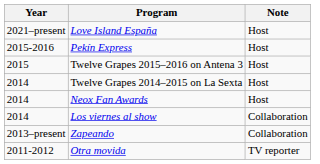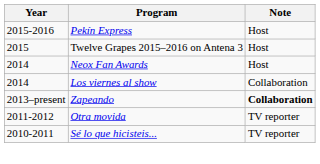 <table class=wikitable>
 <tr>
 <th>Year</th>
 <th>Program</th>
 <th>Note</th>
-</tr>
-<tr>
-<td>2021–present</td>
-<td><em><a href='#'>Love Island España</a></em></td>
-<td>Host</td>
 </tr>
 <tr>
 <td>2015-2016</td>
 <td><em><a href='#'>Pekín Express</a></em></td>
 <td>Host</td>
 </tr>
 <tr>
 <td>2015</td>
 <td>Twelve Grapes 2015–2016 on Antena 3</td>
-<td>Host</td>
-</tr>
-<tr>
-<td>2014</td>
-<td>Twelve Grapes 2014–2015 on La Sexta</td>
 <td>Host</td>
 </tr>
 <tr>
 <td>2014</td>
 <td><em><a href='#'>Neox Fan Awards</a></em></td>
 <td>Host</td>
 </tr>
 <tr>
 <td>2014</td>
 <td><em><a href='#'>Los viernes al show</a></em></td>
 <td>Collaboration</td>
 </tr>
 <tr>
 <td>2013–present</td>
 <td><em><a href='#'>Zapeando</a></em></td>
-<td>Collaboration</td>
+<td><strong>Collaboration</strong></td>
 </tr>
 <tr>
 <td>2011-2012</td>
 <td><em><a href='#'>Otra movida</a></em></td>
 <td>TV reporter</td>
 </tr>
+<tr>
+<td>2010-2011</td>
+<td><em><a href='#'>Sé lo que hicisteis...</a></em></td>
+<td>TV reporter</td>
+</tr>
 </table>
